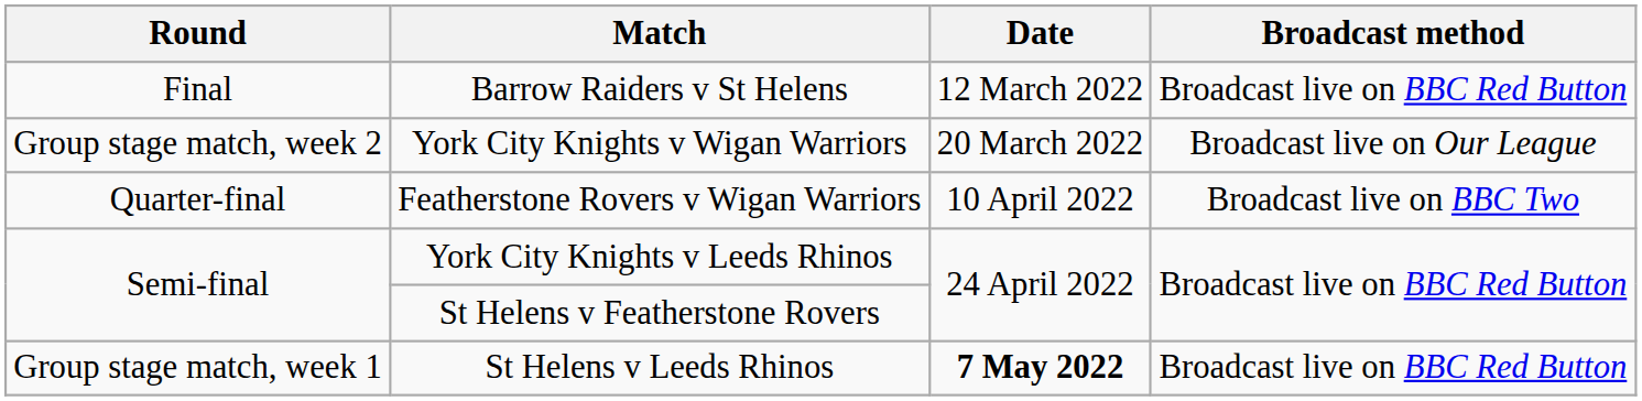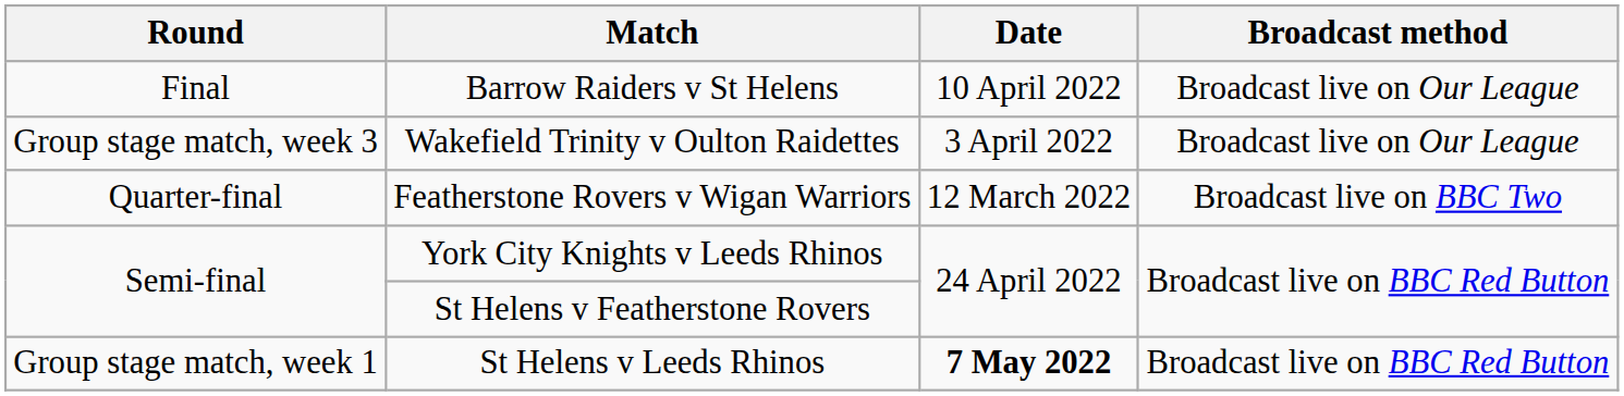 <table class="wikitable" style="border-collapse:collapse; font-size:90%; text-align:center;">
 <tr>
 <th>Round</th>
 <th>Match</th>
 <th>Date</th>
 <th>Broadcast method</th>
 </tr>
 <tr>
 <td>Final</td>
 <td>Barrow Raiders v St Helens</td>
-<td>12 March 2022</td>
-<td>Broadcast live on <em><a href='#'>BBC Red Button</a></em></td>
+<td>10 April 2022</td>
+<td>Broadcast live on <em>Our League</em></td>
 </tr>
 <tr>
-<td>Group stage match, week 2</td>
-<td>York City Knights v Wigan Warriors</td>
-<td>20 March 2022</td>
+<td>Group stage match, week 3</td>
+<td>Wakefield Trinity v Oulton Raidettes</td>
+<td>3 April 2022</td>
 <td>Broadcast live on <em>Our League</em></td>
 </tr>
 <tr>
 <td>Quarter-final</td>
 <td>Featherstone Rovers v Wigan Warriors</td>
-<td>10 April 2022</td>
+<td>12 March 2022</td>
 <td>Broadcast live on <em><a href='#'>BBC Two</a></em></td>
 </tr>
 <tr>
 <td rowspan=2>Semi-final</td>
 <td>York City Knights v Leeds Rhinos</td>
 <td rowspan=2>24 April 2022</td>
 <td rowspan=2>Broadcast live on <em><a href='#'>BBC Red Button</a></em></td>
 </tr>
 <tr>
 <td>St Helens v Featherstone Rovers</td>
 </tr>
 <tr>
 <td>Group stage match, week 1</td>
 <td>St Helens v Leeds Rhinos</td>
 <td><strong>7 May 2022</strong></td>
 <td>Broadcast live on <em><a href='#'>BBC Red Button</a></em></td>
 </tr>
 </table>
